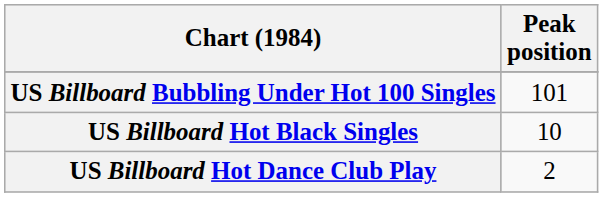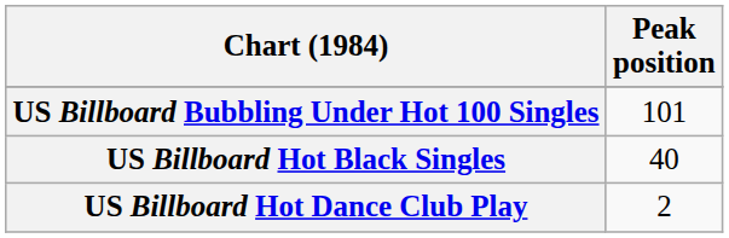 <table class="wikitable sortable plainrowheaders" style="text-align:center">
 <tr>
 <th>Chart (1984)</th>
 <th>Peak<br>position</th>
 </tr>
 <tr>
 </tr>
 <tr>
 <th scope="row">US <em>Billboard</em> <a href='#'>Bubbling Under Hot 100 Singles</a></th>
 <td>101</td>
 </tr>
 <tr>
 <th scope="row">US <em>Billboard</em> <a href='#'>Hot Black Singles</a></th>
-<td>10</td>
+<td>40</td>
 </tr>
 <tr>
 <th scope="row">US <em>Billboard</em> <a href='#'>Hot Dance Club Play</a></th>
 <td>2</td>
 </tr>
 </table>
